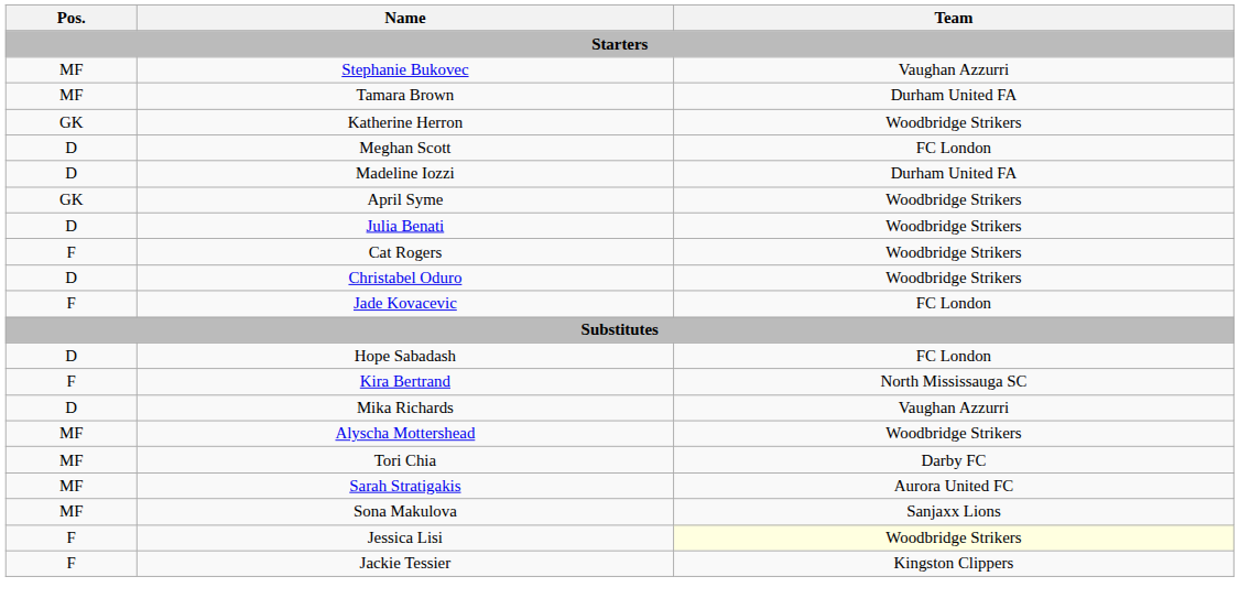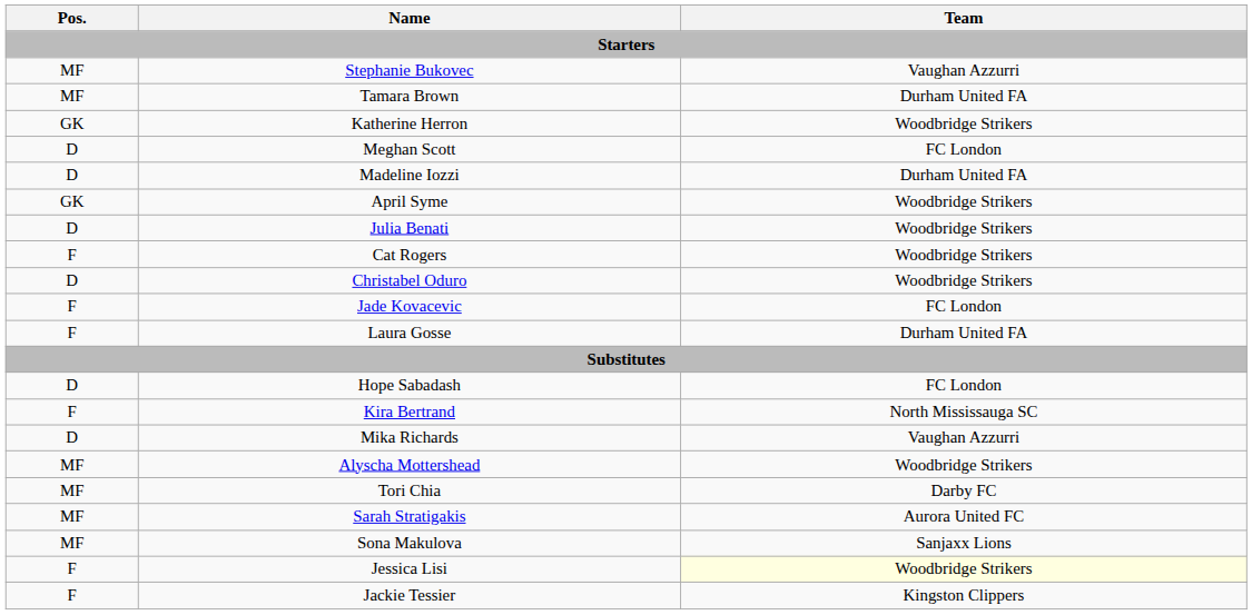 <table class="wikitable mw-collapsible mw-collapsed" style="text-align: center; width: 95%; margin-left: auto; margin-right: auto">
 <tr>
 <th>Pos.</th>
 <th>Name</th>
 <th>Team</th>
 </tr>
 <tr>
 <td colspan=3 style="background: #BBBBBB;"><strong>Starters</strong></td>
 </tr>
 <tr>
 <td>MF</td>
 <td><a href='#'>Stephanie Bukovec</a></td>
 <td>Vaughan Azzurri</td>
 </tr>
 <tr>
 <td>MF</td>
 <td>Tamara Brown</td>
 <td>Durham United FA</td>
 </tr>
 <tr>
 <td>GK</td>
 <td>Katherine Herron</td>
 <td>Woodbridge Strikers</td>
 </tr>
 <tr>
 <td>D</td>
 <td>Meghan Scott</td>
 <td>FC London</td>
 </tr>
 <tr>
 <td>D</td>
 <td>Madeline Iozzi</td>
 <td>Durham United FA</td>
 </tr>
 <tr>
 <td>GK</td>
 <td>April Syme</td>
 <td>Woodbridge Strikers</td>
 </tr>
 <tr>
 <td>D</td>
 <td><a href='#'>Julia Benati</a></td>
 <td>Woodbridge Strikers</td>
 </tr>
 <tr>
 <td>F</td>
 <td>Cat Rogers</td>
 <td>Woodbridge Strikers</td>
 </tr>
 <tr>
 <td>D</td>
 <td><a href='#'>Christabel Oduro</a></td>
 <td>Woodbridge Strikers</td>
 </tr>
 <tr>
 <td>F</td>
 <td><a href='#'>Jade Kovacevic</a></td>
 <td>FC London</td>
 </tr>
 <tr>
+<td>F</td>
+<td>Laura Gosse</td>
+<td>Durham United FA</td>
+</tr>
+<tr>
 <td colspan=3 style="background: #BBBBBB;"><strong>Substitutes</strong></td>
 </tr>
 <tr>
 <td>D</td>
 <td>Hope Sabadash</td>
 <td>FC London</td>
 </tr>
 <tr>
 <td>F</td>
 <td><a href='#'>Kira Bertrand</a></td>
 <td>North Mississauga SC</td>
 </tr>
 <tr>
 <td>D</td>
 <td>Mika Richards</td>
 <td>Vaughan Azzurri</td>
 </tr>
 <tr>
 <td>MF</td>
 <td><a href='#'>Alyscha Mottershead</a></td>
 <td>Woodbridge Strikers</td>
 </tr>
 <tr>
 <td>MF</td>
 <td>Tori Chia</td>
 <td>Darby FC</td>
 </tr>
 <tr>
 <td>MF</td>
 <td><a href='#'>Sarah Stratigakis</a></td>
 <td>Aurora United FC</td>
 </tr>
 <tr>
 <td>MF</td>
 <td>Sona Makulova</td>
 <td>Sanjaxx Lions</td>
 </tr>
 <tr>
 <td>F</td>
 <td>Jessica Lisi</td>
 <td style="background: lightyellow;">Woodbridge Strikers</td>
 </tr>
 <tr>
 <td>F</td>
 <td>Jackie Tessier</td>
 <td>Kingston Clippers</td>
 </tr>
 </table>
